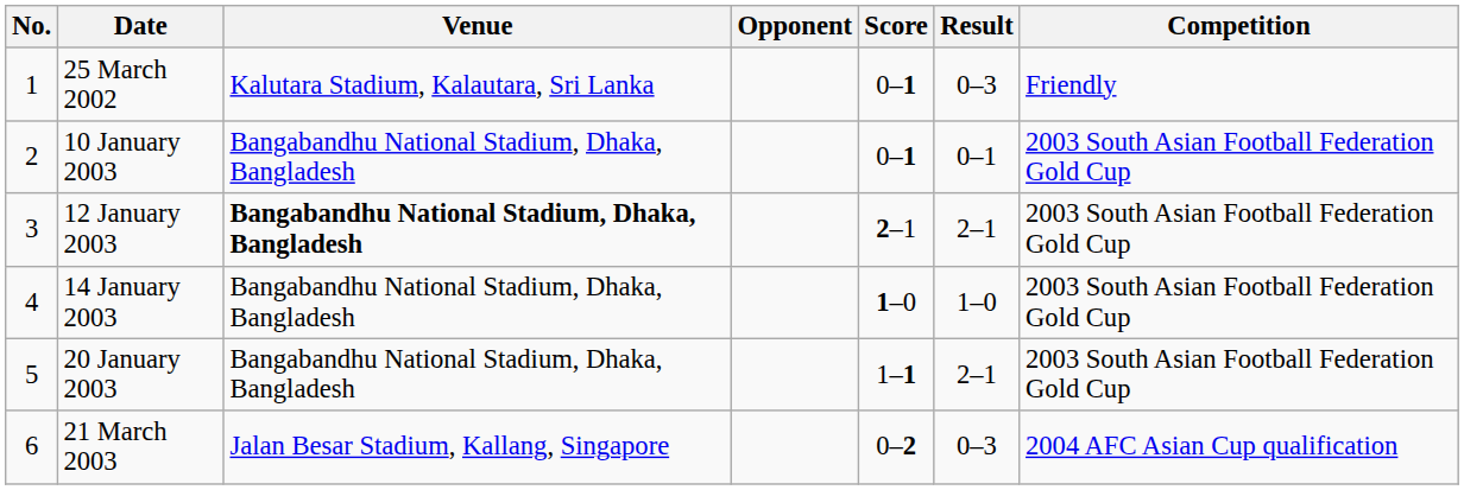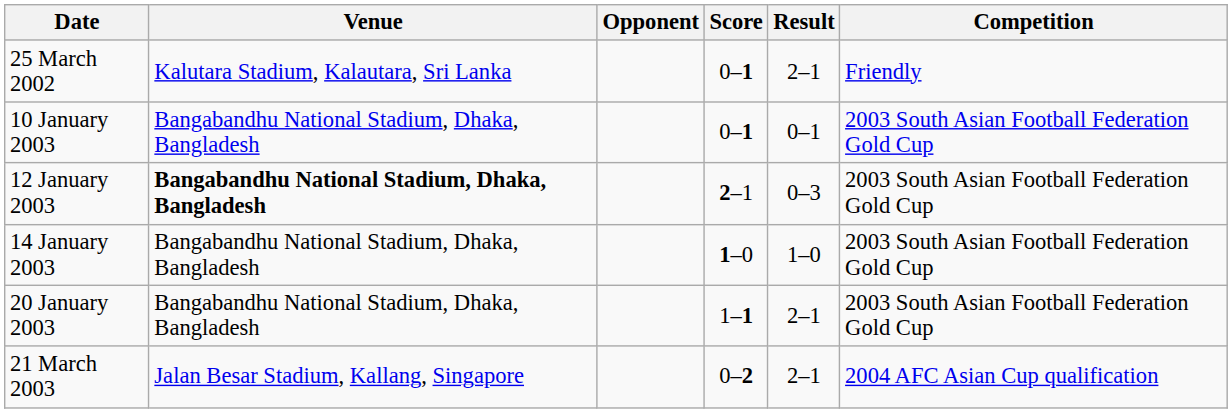 <table class="wikitable plainrowheaders sortable">
 <tr>
-<th scope="col">No.</th>
 <th scope="col">Date</th>
 <th scope="col">Venue</th>
 <th scope="col">Opponent</th>
 <th scope="col">Score</th>
 <th scope="col">Result</th>
 <th scope="col">Competition</th>
 </tr>
 <tr>
-<td align="center">1</td>
 <td>25 March 2002</td>
 <td><a href='#'>Kalutara Stadium</a>, <a href='#'>Kalautara</a>, <a href='#'>Sri Lanka</a></td>
 <td></td>
 <td align="center">0–<strong>1</strong></td>
-<td align="center">0–3</td>
+<td align="center">2–1</td>
 <td><a href='#'>Friendly</a></td>
 </tr>
 <tr>
-<td align="center">2</td>
 <td>10 January 2003</td>
 <td><a href='#'>Bangabandhu National Stadium</a>, <a href='#'>Dhaka</a>, <a href='#'>Bangladesh</a></td>
 <td></td>
 <td align="center">0–<strong>1</strong></td>
 <td align="center">0–1</td>
 <td><a href='#'>2003 South Asian Football Federation Gold Cup</a></td>
 </tr>
 <tr>
-<td align="center">3</td>
 <td>12 January 2003</td>
 <td><strong>Bangabandhu National Stadium, Dhaka, Bangladesh</strong></td>
 <td></td>
 <td align="center"><strong>2</strong>–1</td>
-<td align="center">2–1</td>
+<td align="center">0–3</td>
 <td>2003 South Asian Football Federation Gold Cup</td>
 </tr>
 <tr>
-<td align="center">4</td>
 <td>14 January 2003</td>
 <td>Bangabandhu National Stadium, Dhaka, Bangladesh</td>
 <td></td>
 <td align="center"><strong>1</strong>–0</td>
 <td align="center">1–0</td>
 <td>2003 South Asian Football Federation Gold Cup</td>
 </tr>
 <tr>
-<td align="center">5</td>
 <td>20 January 2003</td>
 <td>Bangabandhu National Stadium, Dhaka, Bangladesh</td>
 <td></td>
 <td align="center">1–<strong>1</strong></td>
 <td align="center">2–1</td>
 <td>2003 South Asian Football Federation Gold Cup</td>
 </tr>
 <tr>
-<td align="center">6</td>
 <td>21 March 2003</td>
 <td><a href='#'>Jalan Besar Stadium</a>, <a href='#'>Kallang</a>, <a href='#'>Singapore</a></td>
 <td></td>
 <td align="center">0–<strong>2</strong></td>
-<td align="center">0–3</td>
+<td align="center">2–1</td>
 <td><a href='#'>2004 AFC Asian Cup qualification</a></td>
 </tr>
 </table>
